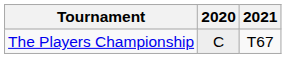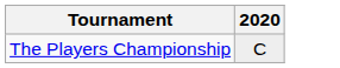 <table class="wikitable" style="font-size:95%;text-align:center;">
 <tr>
 <th>Tournament</th>
 <th>2020</th>
-<th>2021</th>
 </tr>
 <tr>
 <td align=left><a href='#'>The Players Championship</a></td>
 <td style="background:#eeeeee;">C</td>
-<td>T67</td>
 </tr>
 </table>
